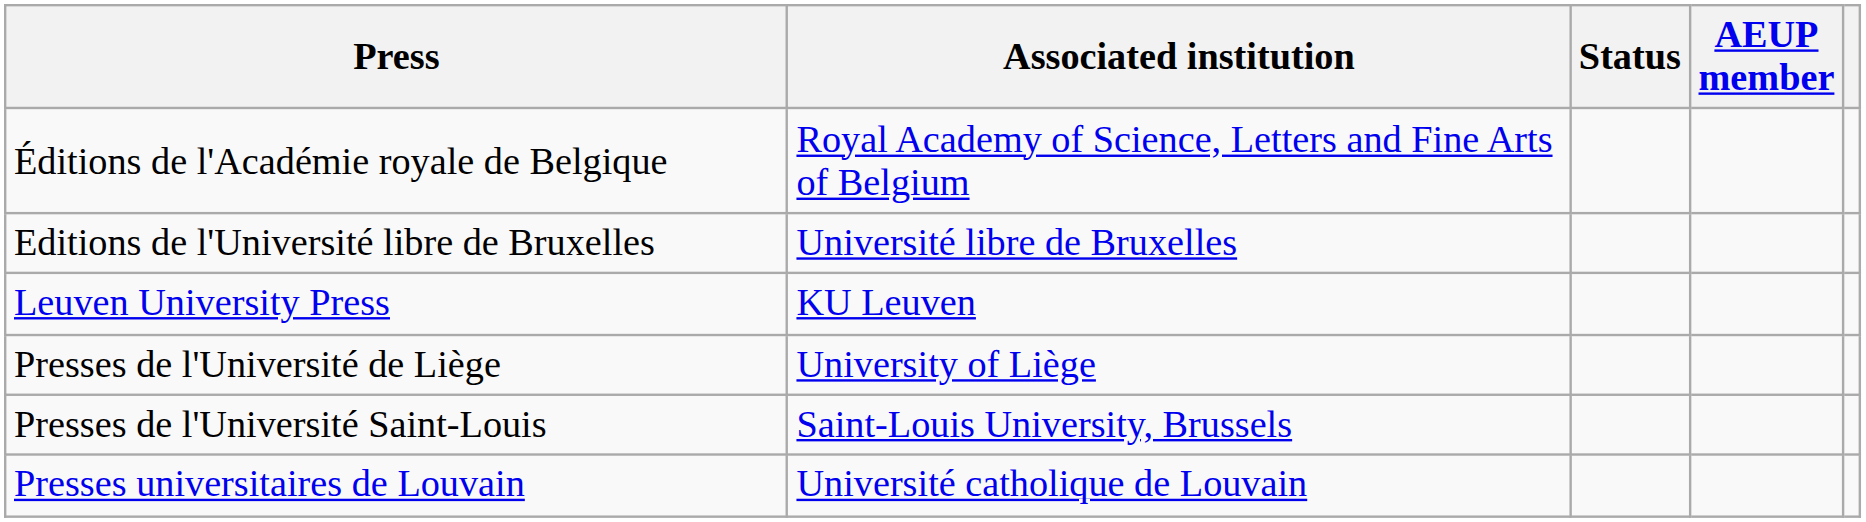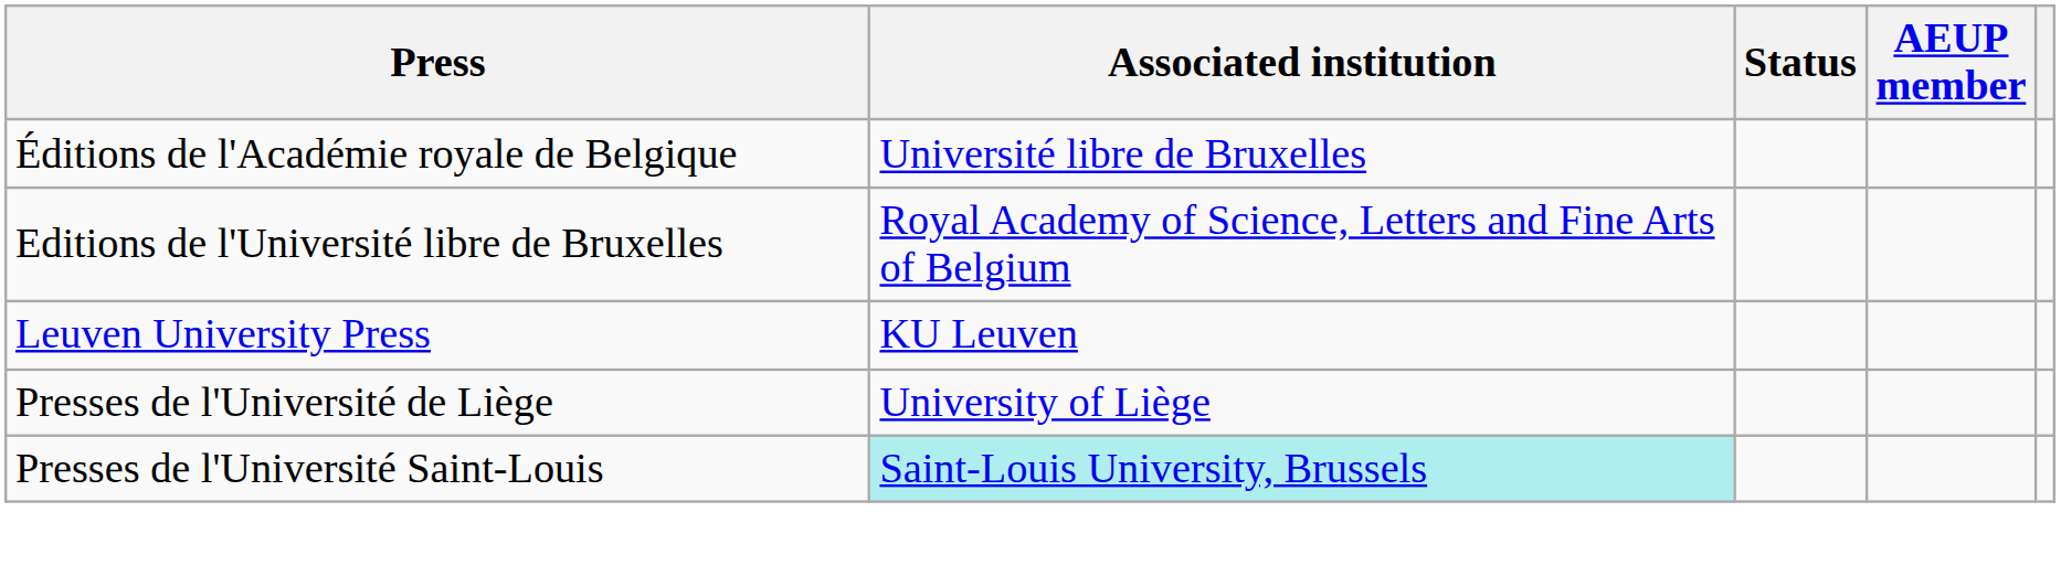 <table class="wikitable sortable">
 <tr>
 <th style="width:20em">Press</th>
 <th style="width:20em">Associated institution</th>
 <th>Status</th>
 <th><a href='#'>AEUP<br>member</a></th>
 <th></th>
 </tr>
 <tr>
 <td>Éditions de l'Académie royale de Belgique</td>
-<td><a href='#'>Royal Academy of Science, Letters and Fine Arts of Belgium</a></td>
+<td><a href='#'>Université libre de Bruxelles</a></td>
 <td></td>
 <td></td>
 <td></td>
 </tr>
 <tr>
 <td>Editions de l'Université libre de Bruxelles</td>
-<td><a href='#'>Université libre de Bruxelles</a></td>
+<td><a href='#'>Royal Academy of Science, Letters and Fine Arts of Belgium</a></td>
 <td></td>
 <td></td>
 <td></td>
 </tr>
 <tr>
 <td><a href='#'>Leuven University Press</a></td>
 <td><a href='#'>KU Leuven</a></td>
 <td></td>
 <td></td>
 <td></td>
 </tr>
 <tr>
 <td>Presses de l'Université de Liège</td>
 <td><a href='#'>University of Liège</a></td>
 <td></td>
 <td></td>
 <td></td>
 </tr>
 <tr>
 <td>Presses de l'Université Saint-Louis</td>
-<td><a href='#'>Saint-Louis University, Brussels</a></td>
-<td></td>
-<td></td>
-<td></td>
-</tr>
-<tr>
-<td><a href='#'>Presses universitaires de Louvain</a></td>
-<td><a href='#'>Université catholique de Louvain</a></td>
+<td style="background: paleturquoise;"><a href='#'>Saint-Louis University, Brussels</a></td>
 <td></td>
 <td></td>
 <td></td>
 </tr>
 </table>
